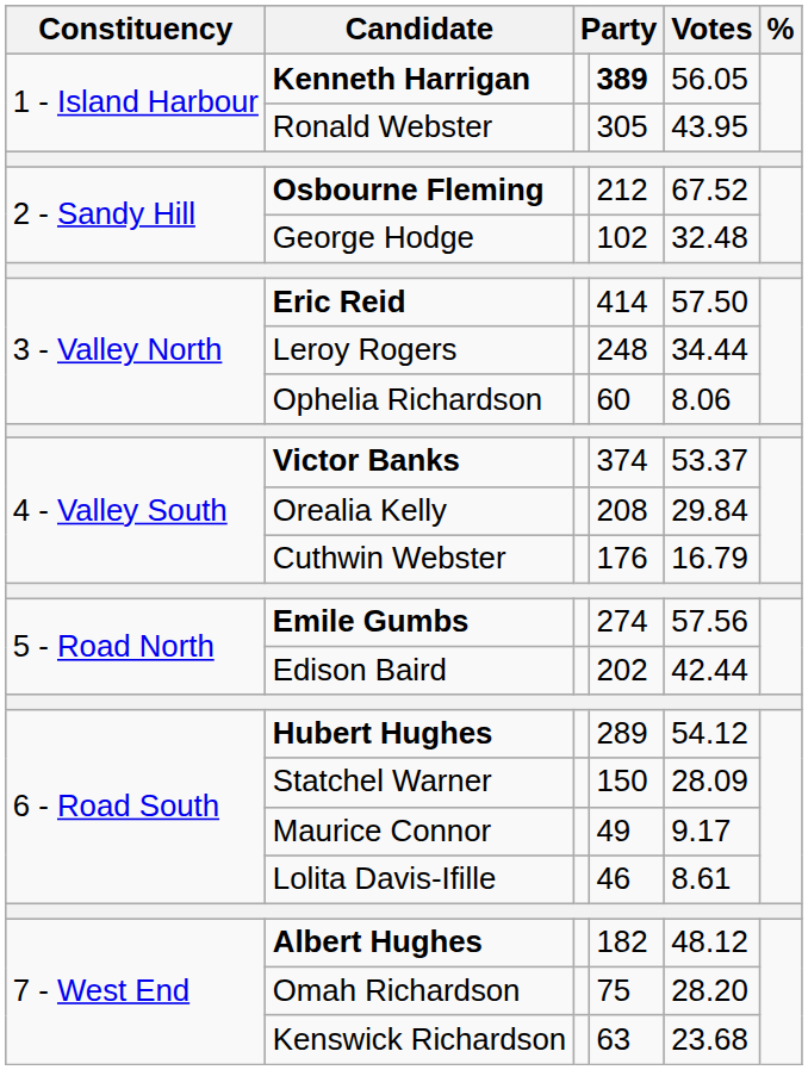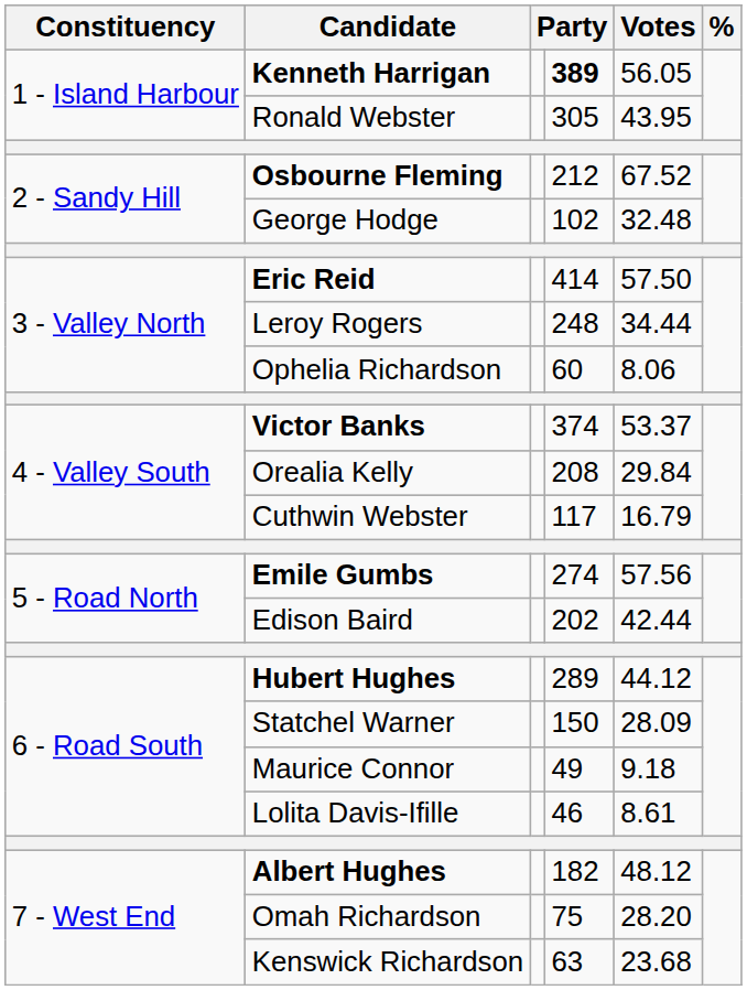 <table class="wikitable">
 <tr>
 <th>Constituency</th>
 <th>Candidate</th>
 <th colspan=2>Party</th>
 <th>Votes</th>
 <th>%</th>
 </tr>
 <tr>
 <td rowspan=2>1 - <a href='#'>Island Harbour</a></td>
 <td><strong>Kenneth Harrigan</strong></td>
 <td></td>
 <td><strong>389</strong></td>
 <td>56.05</td>
 </tr>
 <tr>
 <td>Ronald Webster</td>
 <td></td>
 <td>305</td>
 <td>43.95</td>
 </tr>
 <tr>
 <th colspan=6></th>
 </tr>
 <tr>
 <td rowspan=2>2 - <a href='#'>Sandy Hill</a></td>
 <td><strong>Osbourne Fleming</strong></td>
 <td></td>
 <td>212</td>
 <td>67.52</td>
 </tr>
 <tr>
 <td>George Hodge</td>
 <td></td>
 <td>102</td>
 <td>32.48</td>
 </tr>
 <tr>
 <th colspan=6></th>
 </tr>
 <tr>
 <td rowspan=3>3 - <a href='#'>Valley North</a></td>
 <td><strong>Eric Reid</strong></td>
 <td></td>
 <td>414</td>
 <td>57.50</td>
 </tr>
 <tr>
 <td>Leroy Rogers</td>
 <td></td>
 <td>248</td>
 <td>34.44</td>
 </tr>
 <tr>
 <td>Ophelia Richardson</td>
 <td></td>
 <td>60</td>
 <td>8.06</td>
 </tr>
 <tr>
 <th colspan=6></th>
 </tr>
 <tr>
 <td rowspan=3>4 - <a href='#'>Valley South</a></td>
 <td><strong>Victor Banks</strong></td>
 <td></td>
 <td>374</td>
 <td>53.37</td>
 </tr>
 <tr>
 <td>Orealia Kelly</td>
 <td></td>
 <td>208</td>
 <td>29.84</td>
 </tr>
 <tr>
 <td>Cuthwin Webster</td>
 <td></td>
-<td>176</td>
+<td>117</td>
 <td>16.79</td>
 </tr>
 <tr>
 <th colspan=6></th>
 </tr>
 <tr>
 <td rowspan=2>5 - <a href='#'>Road North</a></td>
 <td><strong>Emile Gumbs</strong></td>
 <td></td>
 <td>274</td>
 <td>57.56</td>
 </tr>
 <tr>
 <td>Edison Baird</td>
 <td></td>
 <td>202</td>
 <td>42.44</td>
 </tr>
 <tr>
 <th colspan=6></th>
 </tr>
 <tr>
 <td rowspan=4>6 - <a href='#'>Road South</a></td>
 <td><strong>Hubert Hughes</strong></td>
 <td></td>
 <td>289</td>
-<td>54.12</td>
+<td>44.12</td>
 </tr>
 <tr>
 <td>Statchel Warner</td>
 <td></td>
 <td>150</td>
 <td>28.09</td>
 </tr>
 <tr>
 <td>Maurice Connor</td>
 <td></td>
 <td>49</td>
-<td>9.17</td>
+<td>9.18</td>
 </tr>
 <tr>
 <td>Lolita Davis-Ifille</td>
 <td></td>
 <td>46</td>
 <td>8.61</td>
 </tr>
 <tr>
 <th colspan=6></th>
 </tr>
 <tr>
 <td rowspan=3>7 - <a href='#'>West End</a></td>
 <td><strong>Albert Hughes</strong></td>
 <td></td>
 <td>182</td>
 <td>48.12</td>
 </tr>
 <tr>
 <td>Omah Richardson</td>
 <td></td>
 <td>75</td>
 <td>28.20</td>
 </tr>
 <tr>
 <td>Kenswick Richardson</td>
 <td></td>
 <td>63</td>
 <td>23.68</td>
 </tr>
 </table>
